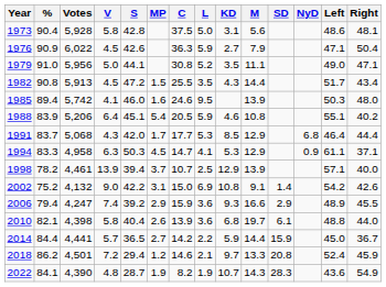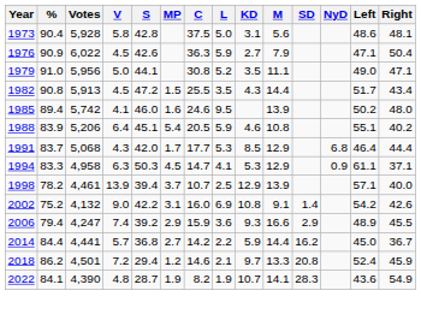 <table class="wikitable sortable" style=text-align:right>
 <tr>
 <th>Year</th>
 <th>%</th>
 <th>Votes</th>
 <th><a href='#'>V</a></th>
 <th><a href='#'>S</a></th>
 <th><a href='#'>MP</a></th>
 <th><a href='#'>C</a></th>
 <th><a href='#'>L</a></th>
 <th><a href='#'>KD</a></th>
 <th><a href='#'>M</a></th>
 <th><a href='#'>SD</a></th>
 <th><a href='#'>NyD</a></th>
 <th>Left</th>
 <th>Right</th>
 </tr>
 <tr>
 <td align=left><a href='#'>1973</a></td>
 <td>90.4</td>
 <td>5,928</td>
 <td>5.8</td>
 <td>42.8</td>
 <td></td>
 <td>37.5</td>
 <td>5.0</td>
 <td>3.1</td>
 <td>5.6</td>
 <td></td>
 <td></td>
 <td>48.6</td>
 <td>48.1</td>
 </tr>
 <tr>
 <td align=left><a href='#'>1976</a></td>
 <td>90.9</td>
 <td>6,022</td>
 <td>4.5</td>
 <td>42.6</td>
 <td></td>
 <td>36.3</td>
 <td>5.9</td>
 <td>2.7</td>
 <td>7.9</td>
 <td></td>
 <td></td>
 <td>47.1</td>
 <td>50.4</td>
 </tr>
 <tr>
 <td align=left><a href='#'>1979</a></td>
 <td>91.0</td>
 <td>5,956</td>
 <td>5.0</td>
 <td>44.1</td>
 <td></td>
 <td>30.8</td>
 <td>5.2</td>
 <td>3.5</td>
 <td>11.1</td>
 <td></td>
 <td></td>
 <td>49.0</td>
 <td>47.1</td>
 </tr>
 <tr>
 <td align=left><a href='#'>1982</a></td>
 <td>90.8</td>
 <td>5,913</td>
 <td>4.5</td>
 <td>47.2</td>
 <td>1.5</td>
 <td>25.5</td>
 <td>3.5</td>
 <td>4.3</td>
 <td>14.4</td>
 <td></td>
 <td></td>
 <td>51.7</td>
 <td>43.4</td>
 </tr>
 <tr>
 <td align=left><a href='#'>1985</a></td>
 <td>89.4</td>
 <td>5,742</td>
 <td>4.1</td>
 <td>46.0</td>
 <td>1.6</td>
 <td>24.6</td>
 <td>9.5</td>
 <td></td>
 <td>13.9</td>
 <td></td>
 <td></td>
-<td>50.3</td>
+<td>50.2</td>
 <td>48.0</td>
 </tr>
 <tr>
 <td align=left><a href='#'>1988</a></td>
 <td>83.9</td>
 <td>5,206</td>
 <td>6.4</td>
 <td>45.1</td>
 <td>5.4</td>
 <td>20.5</td>
 <td>5.9</td>
 <td>4.6</td>
 <td>10.8</td>
 <td></td>
 <td></td>
 <td>55.1</td>
 <td>40.2</td>
 </tr>
 <tr>
 <td align=left><a href='#'>1991</a></td>
 <td>83.7</td>
 <td>5,068</td>
 <td>4.3</td>
 <td>42.0</td>
 <td>1.7</td>
 <td>17.7</td>
 <td>5.3</td>
 <td>8.5</td>
 <td>12.9</td>
 <td></td>
 <td>6.8</td>
 <td>46.4</td>
 <td>44.4</td>
 </tr>
 <tr>
 <td align=left><a href='#'>1994</a></td>
 <td>83.3</td>
 <td>4,958</td>
 <td>6.3</td>
 <td>50.3</td>
 <td>4.5</td>
 <td>14.7</td>
 <td>4.1</td>
 <td>5.3</td>
 <td>12.9</td>
 <td></td>
 <td>0.9</td>
 <td>61.1</td>
 <td>37.1</td>
 </tr>
 <tr>
 <td align=left><a href='#'>1998</a></td>
 <td>78.2</td>
 <td>4,461</td>
 <td>13.9</td>
 <td>39.4</td>
 <td>3.7</td>
 <td>10.7</td>
 <td>2.5</td>
 <td>12.9</td>
 <td>13.9</td>
 <td></td>
 <td></td>
 <td>57.1</td>
 <td>40.0</td>
 </tr>
 <tr>
 <td align=left><a href='#'>2002</a></td>
 <td>75.2</td>
 <td>4,132</td>
 <td>9.0</td>
 <td>42.2</td>
 <td>3.1</td>
-<td>15.0</td>
+<td>16.0</td>
 <td>6.9</td>
 <td>10.8</td>
 <td>9.1</td>
 <td>1.4</td>
 <td></td>
 <td>54.2</td>
 <td>42.6</td>
 </tr>
 <tr>
 <td align=left><a href='#'>2006</a></td>
 <td>79.4</td>
 <td>4,247</td>
 <td>7.4</td>
 <td>39.2</td>
 <td>2.9</td>
 <td>15.9</td>
 <td>3.6</td>
 <td>9.3</td>
 <td>16.6</td>
 <td>2.9</td>
 <td></td>
 <td>48.9</td>
 <td>45.5</td>
 </tr>
 <tr>
-<td align=left><a href='#'>2010</a></td>
-<td>82.1</td>
-<td>4,398</td>
-<td>5.8</td>
-<td>40.4</td>
-<td>2.6</td>
-<td>13.9</td>
-<td>3.6</td>
-<td>6.8</td>
-<td>19.7</td>
-<td>6.1</td>
-<td></td>
-<td>48.8</td>
-<td>44.0</td>
-</tr>
-<tr>
 <td align=left><a href='#'>2014</a></td>
 <td>84.4</td>
 <td>4,441</td>
 <td>5.7</td>
-<td>36.5</td>
+<td>36.8</td>
 <td>2.7</td>
 <td>14.2</td>
 <td>2.2</td>
 <td>5.9</td>
 <td>14.4</td>
-<td>15.9</td>
+<td>16.2</td>
 <td></td>
 <td>45.0</td>
 <td>36.7</td>
 </tr>
 <tr>
 <td align=left><a href='#'>2018</a></td>
 <td>86.2</td>
 <td>4,501</td>
 <td>7.2</td>
 <td>29.4</td>
 <td>1.2</td>
 <td>14.6</td>
 <td>2.1</td>
 <td>9.7</td>
 <td>13.3</td>
 <td>20.8</td>
 <td></td>
 <td>52.4</td>
 <td>45.9</td>
 </tr>
 <tr>
 <td align=left><a href='#'>2022</a></td>
 <td>84.1</td>
 <td>4,390</td>
 <td>4.8</td>
 <td>28.7</td>
 <td>1.9</td>
 <td>8.2</td>
 <td>1.9</td>
 <td>10.7</td>
-<td>14.3</td>
+<td>14.1</td>
 <td>28.3</td>
 <td></td>
 <td>43.6</td>
 <td>54.9</td>
 </tr>
 </table>
